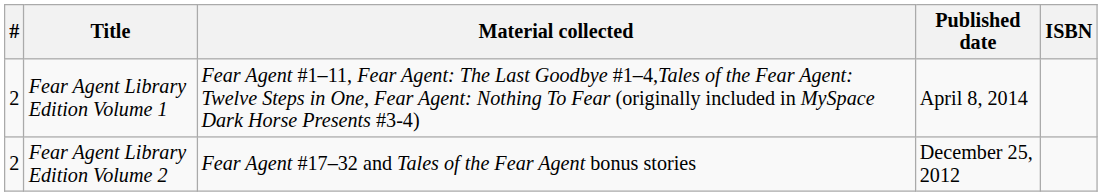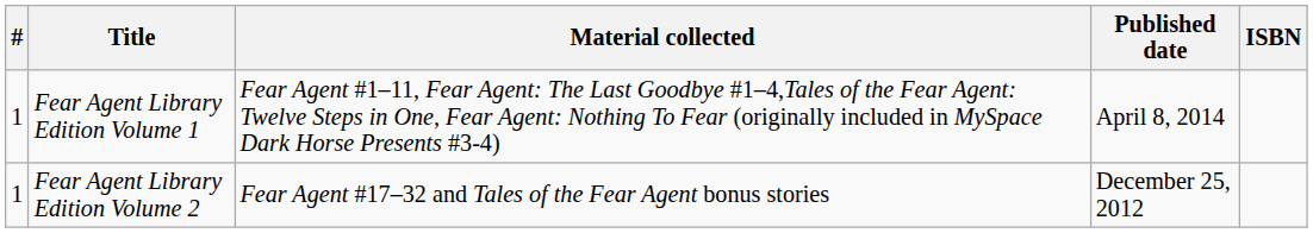 <table class="wikitable">
 <tr>
 <th>#</th>
 <th>Title</th>
 <th>Material collected</th>
 <th>Published date</th>
 <th>ISBN</th>
 </tr>
 <tr>
-<td>2</td>
+<td>1</td>
 <td><em>Fear Agent Library Edition Volume 1</em></td>
 <td><em>Fear Agent</em> #1–11, <em>Fear Agent: The Last Goodbye</em> #1–4,<em>Tales of the Fear Agent: Twelve Steps in One, Fear Agent: Nothing To Fear</em> (originally included in <em>MySpace Dark Horse Presents</em> #3-4)</td>
 <td>April 8, 2014</td>
 <td></td>
 </tr>
 <tr>
-<td>2</td>
+<td>1</td>
 <td><em>Fear Agent Library Edition Volume 2</em></td>
 <td><em>Fear Agent</em> #17–32 and <em>Tales of the Fear Agent</em> bonus stories</td>
 <td>December 25, 2012</td>
 <td></td>
 </tr>
 </table>
